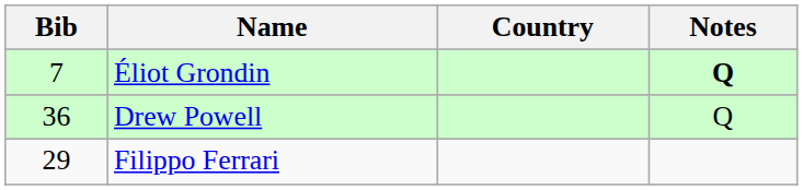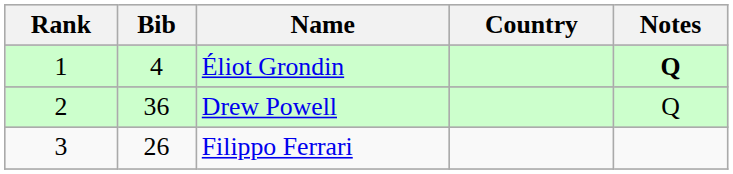 <table class="wikitable" style="text-align:center; width:450px">
 <tr>
+<th>Rank</th>
 <th>Bib</th>
 <th>Name</th>
 <th>Country</th>
 <th>Notes</th>
 </tr>
 <tr bgcolor=ccffcc>
-<td>7</td>
+<td>1</td>
+<td>4</td>
 <td align=left><a href='#'>Éliot Grondin</a></td>
 <td align=left></td>
 <td><strong>Q</strong></td>
 </tr>
 <tr bgcolor=ccffcc>
+<td>2</td>
 <td>36</td>
 <td align=left><a href='#'>Drew Powell</a></td>
 <td align=left></td>
 <td>Q</td>
 </tr>
 <tr>
-<td>29</td>
+<td>3</td>
+<td>26</td>
 <td align=left><a href='#'>Filippo Ferrari</a></td>
 <td align=left></td>
 <td></td>
 </tr>
 </table>
